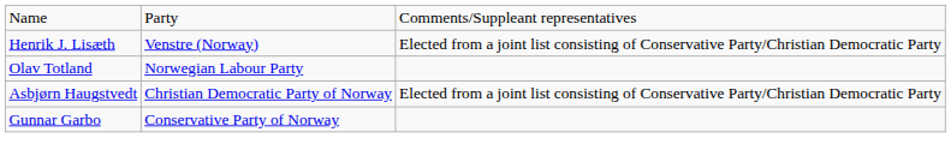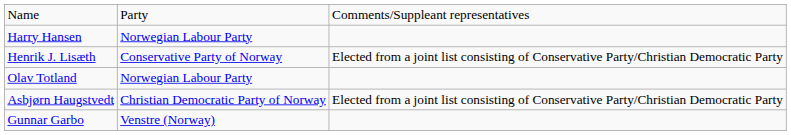 <table class="wikitable">
 <tr>
 <td>Name</td>
 <td>Party</td>
 <td>Comments/Suppleant representatives</td>
 </tr>
 <tr>
+<td><a href='#'>Harry Hansen</a></td>
+<td><a href='#'>Norwegian Labour Party</a></td>
+<td></td>
+</tr>
+<tr>
 <td><a href='#'>Henrik J. Lisæth</a></td>
-<td><a href='#'>Venstre (Norway)</a></td>
+<td><a href='#'>Conservative Party of Norway</a></td>
 <td>Elected from a joint list consisting of Conservative Party/Christian Democratic Party</td>
 </tr>
 <tr>
 <td><a href='#'>Olav Totland</a></td>
 <td><a href='#'>Norwegian Labour Party</a></td>
 <td></td>
 </tr>
 <tr>
 <td><a href='#'>Asbjørn Haugstvedt</a></td>
 <td><a href='#'>Christian Democratic Party of Norway</a></td>
 <td>Elected from a joint list consisting of Conservative Party/Christian Democratic Party</td>
 </tr>
 <tr>
 <td><a href='#'>Gunnar Garbo</a></td>
-<td><a href='#'>Conservative Party of Norway</a></td>
+<td><a href='#'>Venstre (Norway)</a></td>
 <td></td>
 </tr>
 </table>
